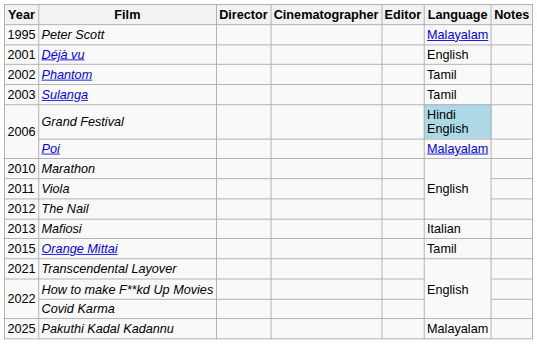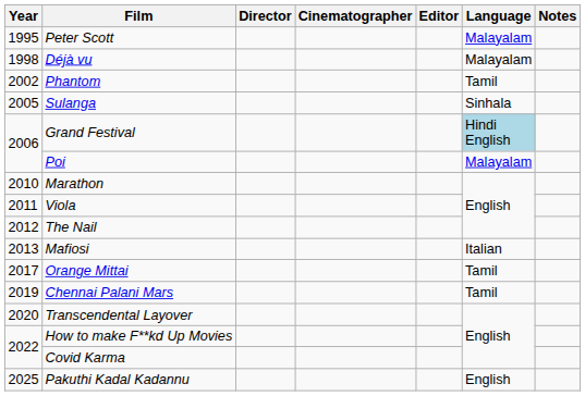 <table class="wikitable sortable" style="font-size:90%">
 <tr>
 <th>Year</th>
 <th>Film</th>
 <th>Director</th>
 <th>Cinematographer</th>
 <th>Editor</th>
 <th>Language</th>
 <th class=unsortable>Notes</th>
 </tr>
 <tr>
 <td>1995</td>
 <td><em>Peter Scott</em></td>
 <td></td>
 <td></td>
 <td></td>
 <td><a href='#'>Malayalam</a></td>
 <td></td>
 </tr>
 <tr>
-<td>2001</td>
+<td>1998</td>
 <td><em><a href='#'>Déjà vu</a></em></td>
 <td></td>
 <td></td>
 <td></td>
-<td>English</td>
+<td>Malayalam</td>
 <td></td>
 </tr>
 <tr>
 <td>2002</td>
 <td><em><a href='#'>Phantom</a></em></td>
 <td></td>
 <td></td>
 <td></td>
 <td>Tamil</td>
 <td></td>
 </tr>
 <tr>
-<td>2003</td>
+<td>2005</td>
 <td><em><a href='#'>Sulanga</a></em></td>
 <td></td>
 <td></td>
 <td></td>
-<td>Tamil</td>
+<td>Sinhala</td>
 <td></td>
 </tr>
 <tr>
 <td rowspan="2">2006</td>
 <td><em>Grand Festival</em></td>
 <td></td>
 <td></td>
 <td></td>
 <td style="background: lightblue;">Hindi<br>English</td>
 <td></td>
 </tr>
 <tr>
 <td><em><a href='#'>Poi</a></em></td>
 <td></td>
 <td></td>
 <td></td>
 <td><a href='#'>Malayalam</a></td>
 <td></td>
 </tr>
 <tr>
 <td>2010</td>
 <td><em>Marathon</em></td>
 <td></td>
 <td></td>
 <td></td>
 <td rowspan="3">English</td>
 <td></td>
 </tr>
 <tr>
 <td>2011</td>
 <td><em>Viola</em></td>
 <td></td>
 <td></td>
 <td></td>
 <td></td>
 </tr>
 <tr>
 <td>2012</td>
 <td><em>The Nail</em></td>
 <td></td>
 <td></td>
 <td></td>
 <td></td>
 </tr>
 <tr>
 <td>2013</td>
 <td><em>Mafiosi</em></td>
 <td></td>
 <td></td>
 <td></td>
 <td>Italian</td>
 <td></td>
 </tr>
 <tr>
-<td>2015</td>
+<td>2017</td>
 <td><em><a href='#'>Orange Mittai</a></em></td>
 <td></td>
 <td></td>
 <td></td>
 <td>Tamil</td>
 <td></td>
 </tr>
 <tr>
-<td>2021</td>
+<td>2019</td>
+<td><em><a href='#'>Chennai Palani Mars</a></em></td>
+<td></td>
+<td></td>
+<td></td>
+<td>Tamil</td>
+<td></td>
+</tr>
+<tr>
+<td>2020</td>
 <td><em>Transcendental Layover</em></td>
 <td></td>
 <td></td>
 <td></td>
 <td rowspan="3">English</td>
 <td></td>
 </tr>
 <tr>
 <td rowspan="2">2022</td>
 <td><em>How to make F**kd Up Movies</em></td>
 <td></td>
 <td></td>
 <td></td>
 <td></td>
 </tr>
 <tr>
 <td><em>Covid Karma</em></td>
 <td></td>
 <td></td>
 <td></td>
 <td></td>
 </tr>
 <tr>
 <td>2025</td>
 <td><em>Pakuthi Kadal Kadannu</em></td>
 <td></td>
 <td></td>
 <td></td>
-<td>Malayalam</td>
+<td>English</td>
 <td></td>
 </tr>
 </table>
